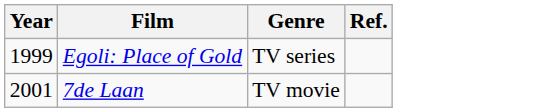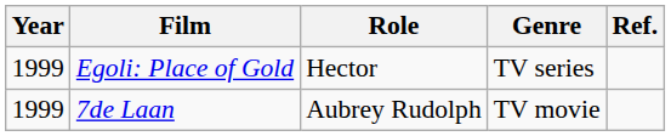 <table class="wikitable">
 <tr>
 <th>Year</th>
 <th>Film</th>
+<th>Role</th>
 <th>Genre</th>
 <th>Ref.</th>
 </tr>
 <tr>
 <td>1999</td>
 <td><em><a href='#'>Egoli: Place of Gold</a></em></td>
+<td>Hector</td>
 <td>TV series</td>
 <td></td>
 </tr>
 <tr>
-<td>2001</td>
+<td>1999</td>
 <td><em><a href='#'>7de Laan</a></em></td>
+<td>Aubrey Rudolph</td>
 <td>TV movie</td>
 <td></td>
 </tr>
 </table>
